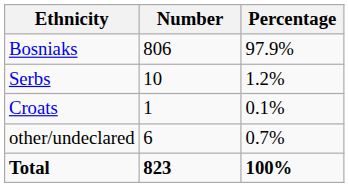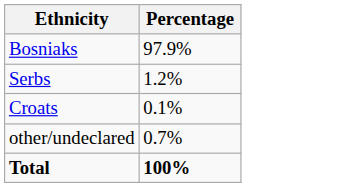 <table class="wikitable">
 <tr>
 <th width="100px">Ethnicity</th>
-<th width="80px">Number</th>
 <th width="80px">Percentage</th>
 </tr>
 <tr>
 <td><a href='#'>Bosniaks</a></td>
-<td>806</td>
 <td>97.9%</td>
 </tr>
 <tr>
 <td><a href='#'>Serbs</a></td>
-<td>10</td>
 <td>1.2%</td>
 </tr>
 <tr>
 <td><a href='#'>Croats</a></td>
-<td>1</td>
 <td>0.1%</td>
 </tr>
 <tr>
 <td>other/undeclared</td>
-<td>6</td>
 <td>0.7%</td>
 </tr>
 <tr>
 <td><strong>Total</strong></td>
-<td><strong>823</strong></td>
 <td><strong>100%</strong></td>
 </tr>
 </table>
